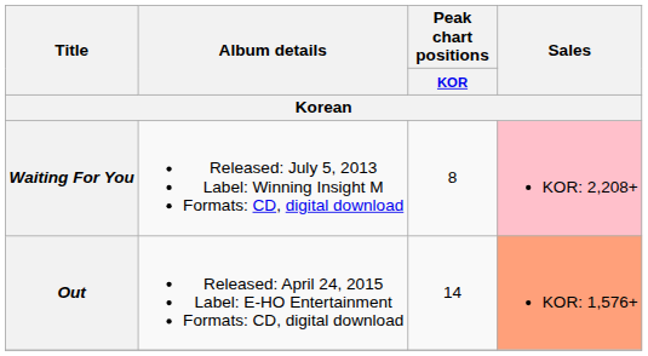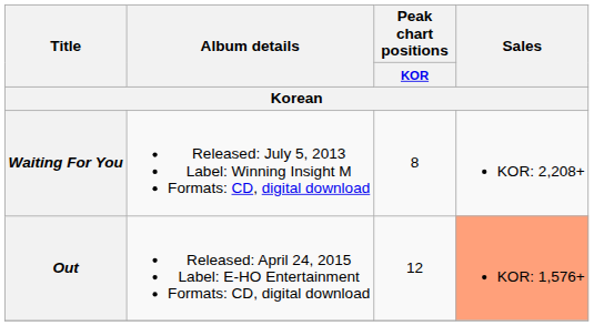 <table class="wikitable plainrowheaders" style="text-align:center;">
 <tr>
 <th scope="col" rowspan="2">Title</th>
 <th scope="col" rowspan="2">Album details</th>
 <th scope="col" colspan="1" style="width:5em;">Peak chart positions</th>
 <th scope="col" rowspan="2">Sales</th>
 </tr>
 <tr>
 <th><small><a href='#'>KOR</a></small><br></th>
 </tr>
 <tr>
 <th colspan="4">Korean</th>
 </tr>
 <tr>
 <th scope="row"><em>Waiting For You</em></th>
 <td><br><ul><li>Released: July 5, 2013</li><li>Label: Winning Insight M</li><li>Formats: <a href='#'>CD</a>, <a href='#'>digital download</a></li></ul></td>
 <td>8</td>
-<td style="background: pink;"><br><ul><li>KOR: 2,208+</li></ul></td>
+<td><br><ul><li>KOR: 2,208+</li></ul></td>
 </tr>
 <tr>
 <th scope="row"><em>Out</em></th>
 <td><br><ul><li>Released: April 24, 2015</li><li>Label: E-HO Entertainment</li><li>Formats: CD, digital download</li></ul></td>
-<td>14</td>
+<td>12</td>
 <td style="background: lightsalmon;"><br><ul><li>KOR: 1,576+</li></ul></td>
 </tr>
 <tr>
 </tr>
 </table>
